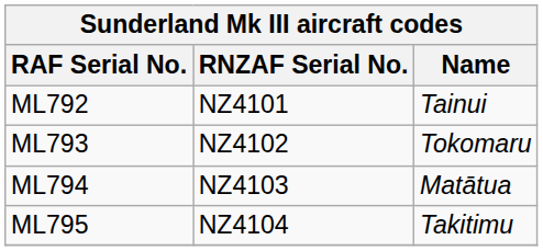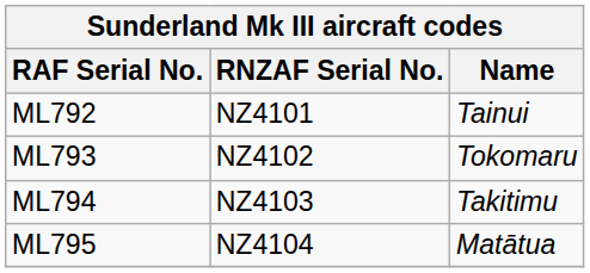 <table class="wikitable floatright" font-size:95%;">
 <tr>
 <th colspan=3>Sunderland Mk III aircraft codes</th>
 </tr>
 <tr>
 <th>RAF Serial No.</th>
 <th>RNZAF Serial No.</th>
 <th>Name</th>
 </tr>
 <tr>
 <td>ML792</td>
 <td>NZ4101</td>
 <td><em>Tainui</em></td>
 </tr>
 <tr>
 <td>ML793</td>
 <td>NZ4102</td>
 <td><em>Tokomaru</em></td>
 </tr>
 <tr>
 <td>ML794</td>
 <td>NZ4103</td>
-<td><em>Matātua</em></td>
+<td><em>Takitimu</em></td>
 </tr>
 <tr>
 <td>ML795</td>
 <td>NZ4104</td>
-<td><em>Takitimu</em></td>
+<td><em>Matātua</em></td>
 </tr>
 <tr>
 </tr>
 </table>
